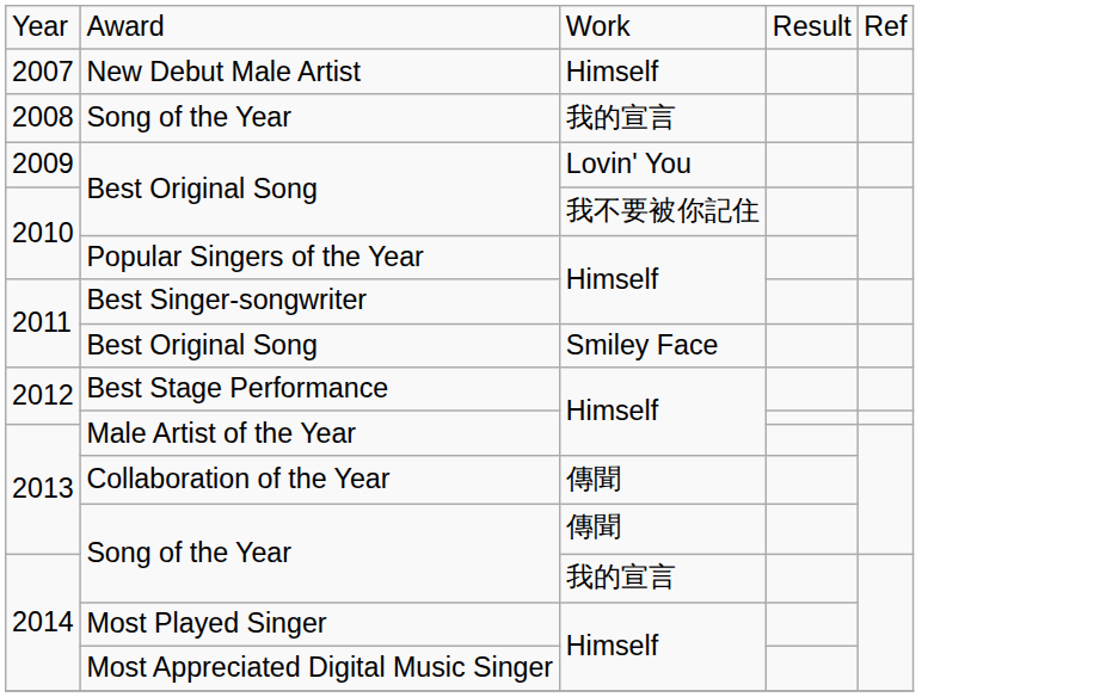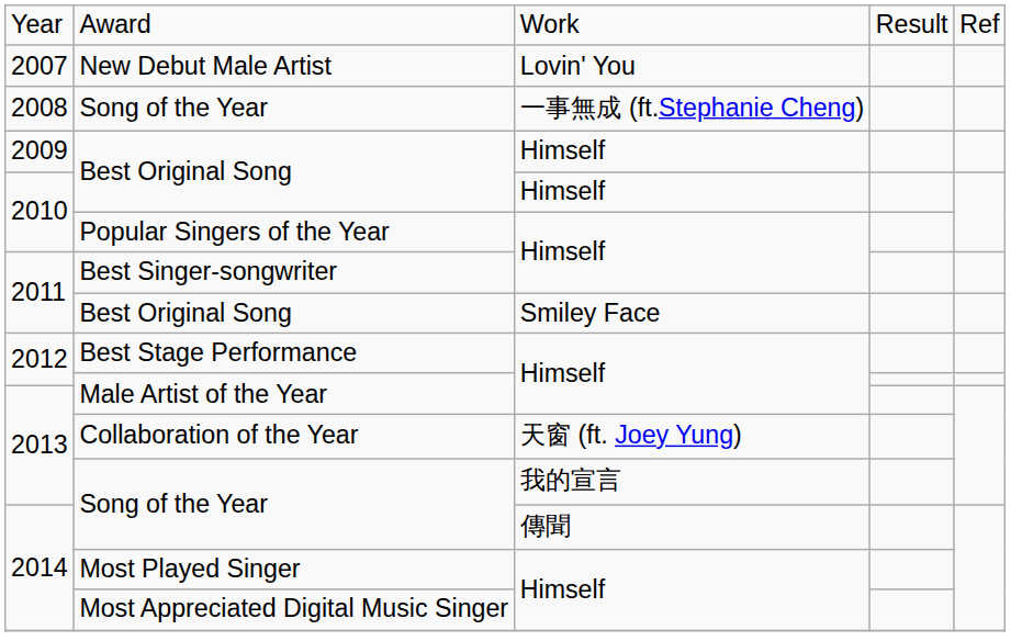 <table class="wikitable">
 <tr>
 <td>Year</td>
 <td>Award</td>
 <td>Work</td>
 <td>Result</td>
 <td>Ref</td>
 </tr>
 <tr>
 <td>2007</td>
 <td>New Debut Male Artist</td>
-<td>Himself</td>
+<td>Lovin' You</td>
 <td></td>
 <td></td>
 </tr>
 <tr>
 <td>2008</td>
 <td>Song of the Year</td>
-<td>我的宣言</td>
+<td>一事無成 (ft.<a href='#'>Stephanie Cheng</a>)</td>
 <td></td>
 <td></td>
 </tr>
 <tr>
 <td>2009</td>
 <td rowspan="2">Best Original Song</td>
-<td>Lovin' You</td>
+<td>Himself</td>
 <td></td>
 <td></td>
 </tr>
 <tr>
 <td rowspan="2">2010</td>
-<td>我不要被你記住</td>
+<td>Himself</td>
 <td></td>
 <td rowspan="2"></td>
 </tr>
 <tr>
 <td>Popular Singers of the Year</td>
 <td rowspan="2">Himself</td>
 <td></td>
 </tr>
 <tr>
 <td rowspan="2">2011</td>
 <td>Best Singer-songwriter</td>
 <td></td>
 <td></td>
 </tr>
 <tr>
 <td>Best Original Song</td>
 <td>Smiley Face</td>
 <td></td>
 <td></td>
 </tr>
 <tr>
 <td rowspan="2">2012</td>
 <td>Best Stage Performance</td>
 <td rowspan="3">Himself</td>
 <td></td>
 <td></td>
 </tr>
 <tr>
 <td rowspan="2">Male Artist of the Year</td>
 <td></td>
 <td></td>
 </tr>
 <tr>
 <td rowspan="3">2013</td>
 <td></td>
 <td rowspan="3"></td>
 </tr>
 <tr>
 <td>Collaboration of the Year</td>
-<td>傳聞</td>
+<td>天窗 (ft. <a href='#'>Joey Yung</a>)</td>
 <td></td>
 </tr>
 <tr>
 <td rowspan="2">Song of the Year</td>
-<td>傳聞</td>
+<td>我的宣言</td>
 <td></td>
 </tr>
 <tr>
 <td rowspan="3">2014</td>
-<td>我的宣言</td>
+<td>傳聞</td>
 <td></td>
 <td rowspan="3"></td>
 </tr>
 <tr>
 <td>Most Played Singer</td>
 <td rowspan="2">Himself</td>
 <td></td>
 </tr>
 <tr>
 <td>Most Appreciated Digital Music Singer</td>
 <td></td>
 </tr>
 <tr>
 </tr>
 </table>
